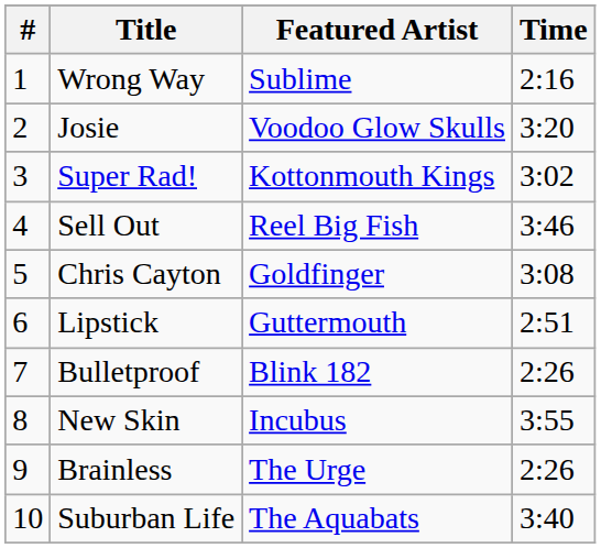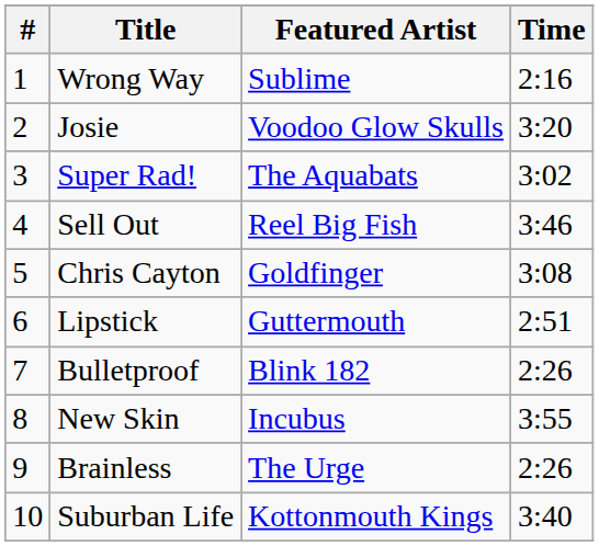 <table class="wikitable">
 <tr>
 </tr>
 <tr>
 <th align="center">#</th>
 <th align="center">Title</th>
 <th align="center">Featured Artist</th>
 <th align="center">Time</th>
 </tr>
 <tr>
 <td>1</td>
 <td>Wrong Way</td>
 <td><a href='#'>Sublime</a></td>
 <td>2:16</td>
 </tr>
 <tr>
 <td>2</td>
 <td>Josie</td>
 <td><a href='#'>Voodoo Glow Skulls</a></td>
 <td>3:20</td>
 </tr>
 <tr>
 <td>3</td>
 <td><a href='#'>Super Rad!</a></td>
-<td><a href='#'>Kottonmouth Kings</a></td>
+<td><a href='#'>The Aquabats</a></td>
 <td>3:02</td>
 </tr>
 <tr>
 <td>4</td>
 <td>Sell Out</td>
 <td><a href='#'>Reel Big Fish</a></td>
 <td>3:46</td>
 </tr>
 <tr>
 <td>5</td>
 <td>Chris Cayton</td>
 <td><a href='#'>Goldfinger</a></td>
 <td>3:08</td>
 </tr>
 <tr>
 <td>6</td>
 <td>Lipstick</td>
 <td><a href='#'>Guttermouth</a></td>
 <td>2:51</td>
 </tr>
 <tr>
 <td>7</td>
 <td>Bulletproof</td>
 <td><a href='#'>Blink 182</a></td>
 <td>2:26</td>
 </tr>
 <tr>
 <td>8</td>
 <td>New Skin</td>
 <td><a href='#'>Incubus</a></td>
 <td>3:55</td>
 </tr>
 <tr>
 <td>9</td>
 <td>Brainless</td>
 <td><a href='#'>The Urge</a></td>
 <td>2:26</td>
 </tr>
 <tr>
 <td>10</td>
 <td>Suburban Life</td>
-<td><a href='#'>The Aquabats</a></td>
+<td><a href='#'>Kottonmouth Kings</a></td>
 <td>3:40</td>
 </tr>
 </table>
